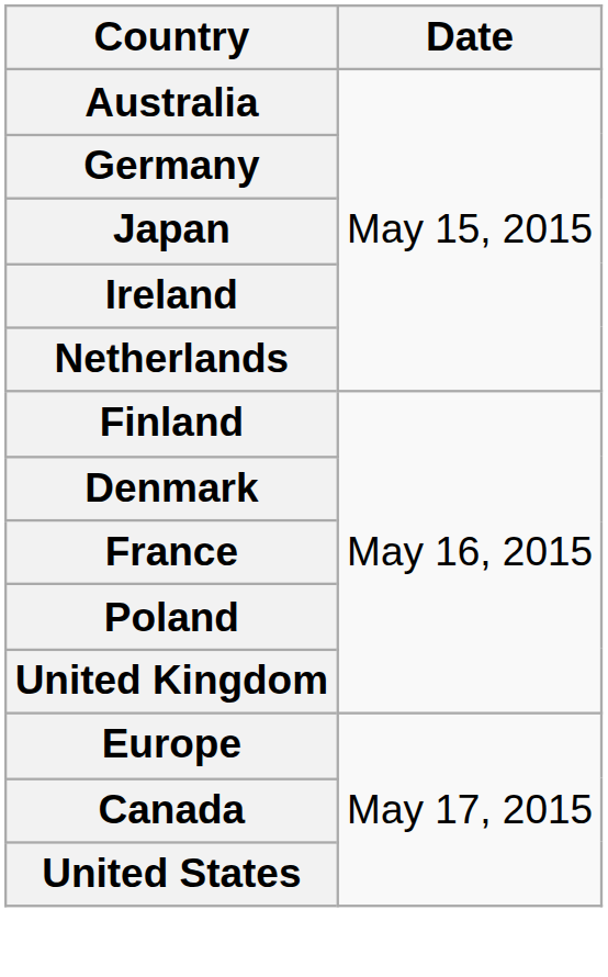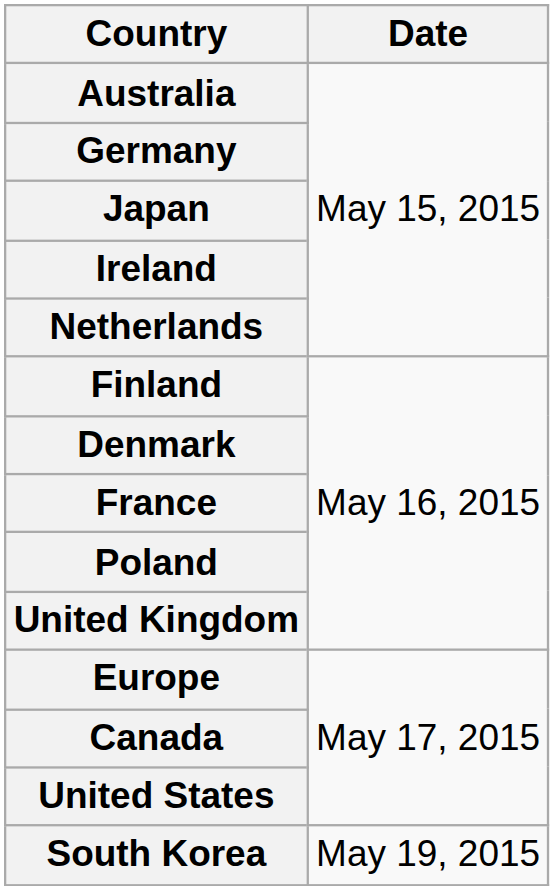 <table class="wikitable plainrowheaders">
 <tr>
 <th scope="col">Country</th>
 <th scope="col">Date</th>
 </tr>
 <tr>
 <th scope="row">Australia</th>
 <td align="center" rowspan="5">May 15, 2015</td>
 </tr>
 <tr>
 <th scope="row">Germany</th>
 </tr>
 <tr>
 <th scope="row">Japan</th>
 </tr>
 <tr>
 <th scope="row">Ireland</th>
 </tr>
 <tr>
 <th scope="row">Netherlands</th>
 </tr>
 <tr>
 <th scope="row">Finland</th>
 <td align="center" rowspan="5">May 16, 2015</td>
 </tr>
 <tr>
 <th scope="row">Denmark</th>
 </tr>
 <tr>
 <th scope="row">France</th>
 </tr>
 <tr>
 <th scope="row">Poland</th>
 </tr>
 <tr>
 <th scope="row">United Kingdom</th>
 </tr>
 <tr>
 <th scope="row">Europe</th>
 <td align="center" rowspan="3">May 17, 2015</td>
 </tr>
 <tr>
 <th scope="row">Canada</th>
 </tr>
 <tr>
 <th scope="row">United States</th>
 </tr>
+<tr>
+<th scope="row">South Korea</th>
+<td align="center" rowspan="1">May 19, 2015</td>
+</tr>
 </table>
